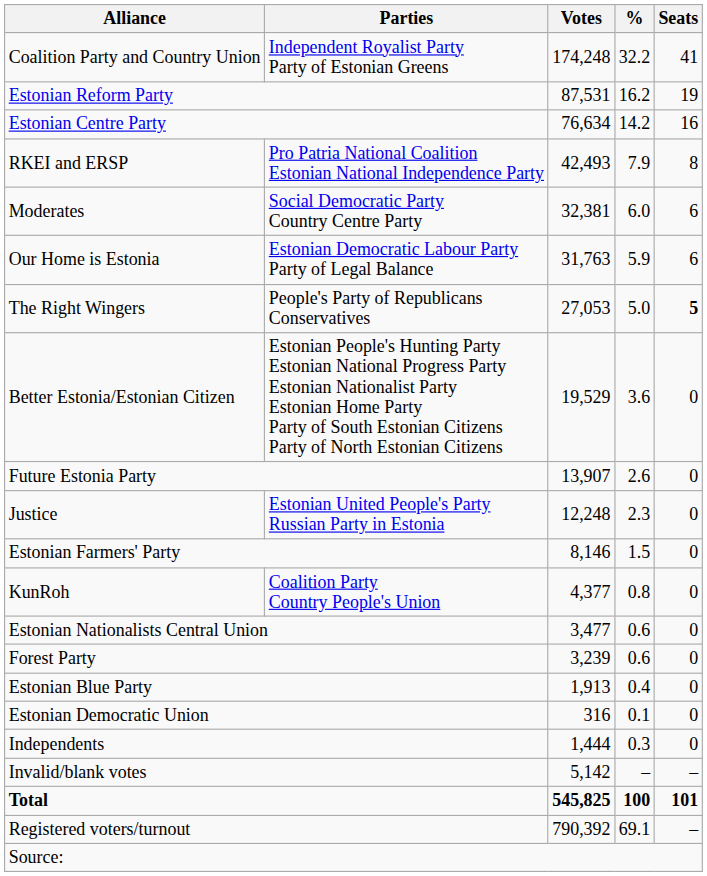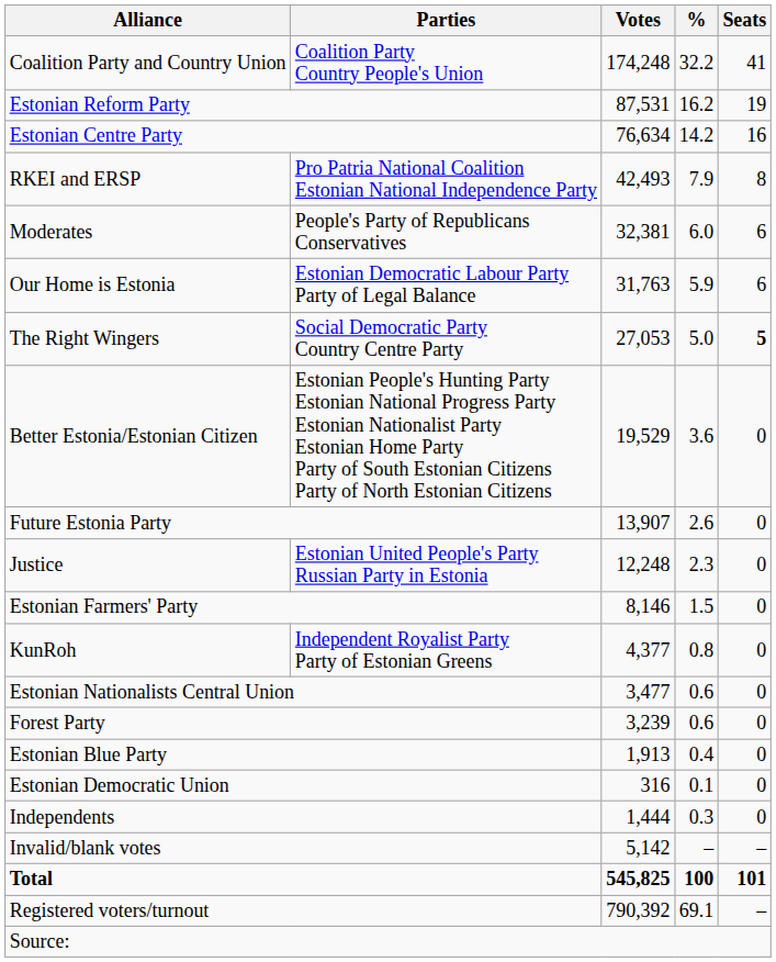 <table class=wikitable style=text-align:right>
 <tr>
 <th>Alliance</th>
 <th>Parties</th>
 <th>Votes</th>
 <th>%</th>
 <th>Seats</th>
 </tr>
 <tr>
 <td align=left>Coalition Party and Country Union</td>
-<td align=left><a href='#'>Independent Royalist Party</a><br>Party of Estonian Greens</td>
+<td align=left><a href='#'>Coalition Party</a><br><a href='#'>Country People's Union</a></td>
 <td>174,248</td>
 <td>32.2</td>
 <td>41</td>
 </tr>
 <tr>
 <td align=left colspan=2><a href='#'>Estonian Reform Party</a></td>
 <td>87,531</td>
 <td>16.2</td>
 <td>19</td>
 </tr>
 <tr>
 <td align=left colspan=2><a href='#'>Estonian Centre Party</a></td>
 <td>76,634</td>
 <td>14.2</td>
 <td>16</td>
 </tr>
 <tr>
 <td align=left>RKEI and ERSP</td>
 <td align=left><a href='#'>Pro Patria National Coalition</a><br><a href='#'>Estonian National Independence Party</a></td>
 <td>42,493</td>
 <td>7.9</td>
 <td>8</td>
 </tr>
 <tr>
 <td align=left>Moderates</td>
-<td align=left><a href='#'>Social Democratic Party</a><br>Country Centre Party</td>
+<td align=left>People's Party of Republicans<br>Conservatives</td>
 <td>32,381</td>
 <td>6.0</td>
 <td>6</td>
 </tr>
 <tr>
 <td align=left>Our Home is Estonia</td>
 <td align=left><a href='#'>Estonian Democratic Labour Party</a><br>Party of Legal Balance</td>
 <td>31,763</td>
 <td>5.9</td>
 <td>6</td>
 </tr>
 <tr>
 <td align=left>The Right Wingers</td>
-<td align=left>People's Party of Republicans<br>Conservatives</td>
+<td align=left><a href='#'>Social Democratic Party</a><br>Country Centre Party</td>
 <td>27,053</td>
 <td>5.0</td>
 <td><strong>5</strong></td>
 </tr>
 <tr>
 <td align=left>Better Estonia/Estonian Citizen</td>
 <td align=left>Estonian People's Hunting Party<br>Estonian National Progress Party<br>Estonian Nationalist Party<br>Estonian Home Party<br>Party of South Estonian Citizens<br>Party of North Estonian Citizens</td>
 <td>19,529</td>
 <td>3.6</td>
 <td>0</td>
 </tr>
 <tr>
 <td align=left colspan=2>Future Estonia Party</td>
 <td>13,907</td>
 <td>2.6</td>
 <td>0</td>
 </tr>
 <tr>
 <td align=left>Justice</td>
 <td align=left><a href='#'>Estonian United People's Party</a><br><a href='#'>Russian Party in Estonia</a></td>
 <td>12,248</td>
 <td>2.3</td>
 <td>0</td>
 </tr>
 <tr>
 <td align=left colspan=2>Estonian Farmers' Party</td>
 <td>8,146</td>
 <td>1.5</td>
 <td>0</td>
 </tr>
 <tr>
 <td align=left>KunRoh</td>
-<td align=left><a href='#'>Coalition Party</a><br><a href='#'>Country People's Union</a></td>
+<td align=left><a href='#'>Independent Royalist Party</a><br>Party of Estonian Greens</td>
 <td>4,377</td>
 <td>0.8</td>
 <td>0</td>
 </tr>
 <tr>
 <td align=left colspan=2>Estonian Nationalists Central Union</td>
 <td>3,477</td>
 <td>0.6</td>
 <td>0</td>
 </tr>
 <tr>
 <td align=left colspan=2>Forest Party</td>
 <td>3,239</td>
 <td>0.6</td>
 <td>0</td>
 </tr>
 <tr>
 <td align=left colspan=2>Estonian Blue Party</td>
 <td>1,913</td>
 <td>0.4</td>
 <td>0</td>
 </tr>
 <tr>
 <td align=left colspan=2>Estonian Democratic Union</td>
 <td>316</td>
 <td>0.1</td>
 <td>0</td>
 </tr>
 <tr>
 <td align=left colspan=2>Independents</td>
 <td>1,444</td>
 <td>0.3</td>
 <td>0</td>
 </tr>
 <tr>
 <td align=left colspan=2>Invalid/blank votes</td>
 <td>5,142</td>
 <td>–</td>
 <td>–</td>
 </tr>
 <tr>
 <td align=left colspan=2><strong>Total</strong></td>
 <td><strong>545,825</strong></td>
 <td><strong>100</strong></td>
 <td><strong>101</strong></td>
 </tr>
 <tr>
 <td align=left colspan=2>Registered voters/turnout</td>
 <td>790,392</td>
 <td>69.1</td>
 <td>–</td>
 </tr>
 <tr>
 <td align=left colspan=5>Source:</td>
 </tr>
 </table>
